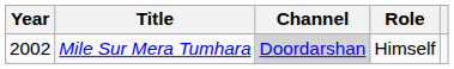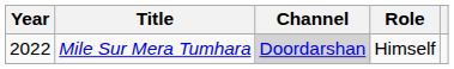 <table class= "wikitable" style="text-align:center;">
 <tr>
 <th>Year</th>
 <th>Title</th>
 <th>Channel</th>
 <th>Role</th>
 <th></th>
 </tr>
 <tr>
-<td>2002</td>
+<td>2022</td>
 <td><em><a href='#'>Mile Sur Mera Tumhara</a></em></td>
 <td style="background: lightgrey;"><a href='#'>Doordarshan</a></td>
 <td>Himself</td>
 <td></td>
 </tr>
 </table>
